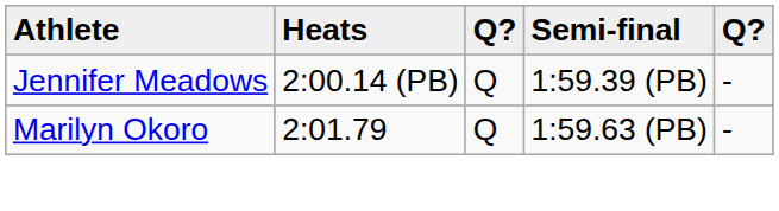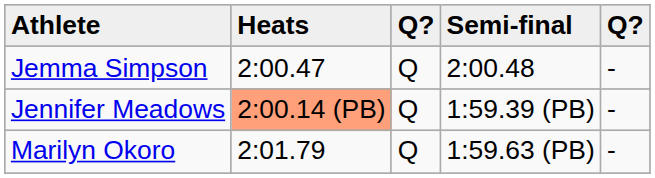 <table class="wikitable">
 <tr>
 <td !align="center" bgcolor="efefef"><strong>Athlete</strong></td>
 <td !align="center" bgcolor="efefef"><strong>Heats</strong></td>
 <td !align="center" bgcolor="efefef"><strong>Q?</strong></td>
 <td !align="center" bgcolor="efefef"><strong>Semi-final</strong></td>
 <td !align="center" bgcolor="efefef"><strong>Q?</strong></td>
 </tr>
 <tr>
+<td><a href='#'>Jemma Simpson</a></td>
+<td>2:00.47</td>
+<td>Q</td>
+<td>2:00.48</td>
+<td>-</td>
+</tr>
+<tr>
 <td><a href='#'>Jennifer Meadows</a></td>
-<td>2:00.14 (PB)</td>
+<td style="background: lightsalmon;">2:00.14 (PB)</td>
 <td>Q</td>
 <td>1:59.39 (PB)</td>
 <td>-</td>
 </tr>
 <tr>
 <td><a href='#'>Marilyn Okoro</a></td>
 <td>2:01.79</td>
 <td>Q</td>
 <td>1:59.63 (PB)</td>
 <td>-</td>
 </tr>
 </table>
